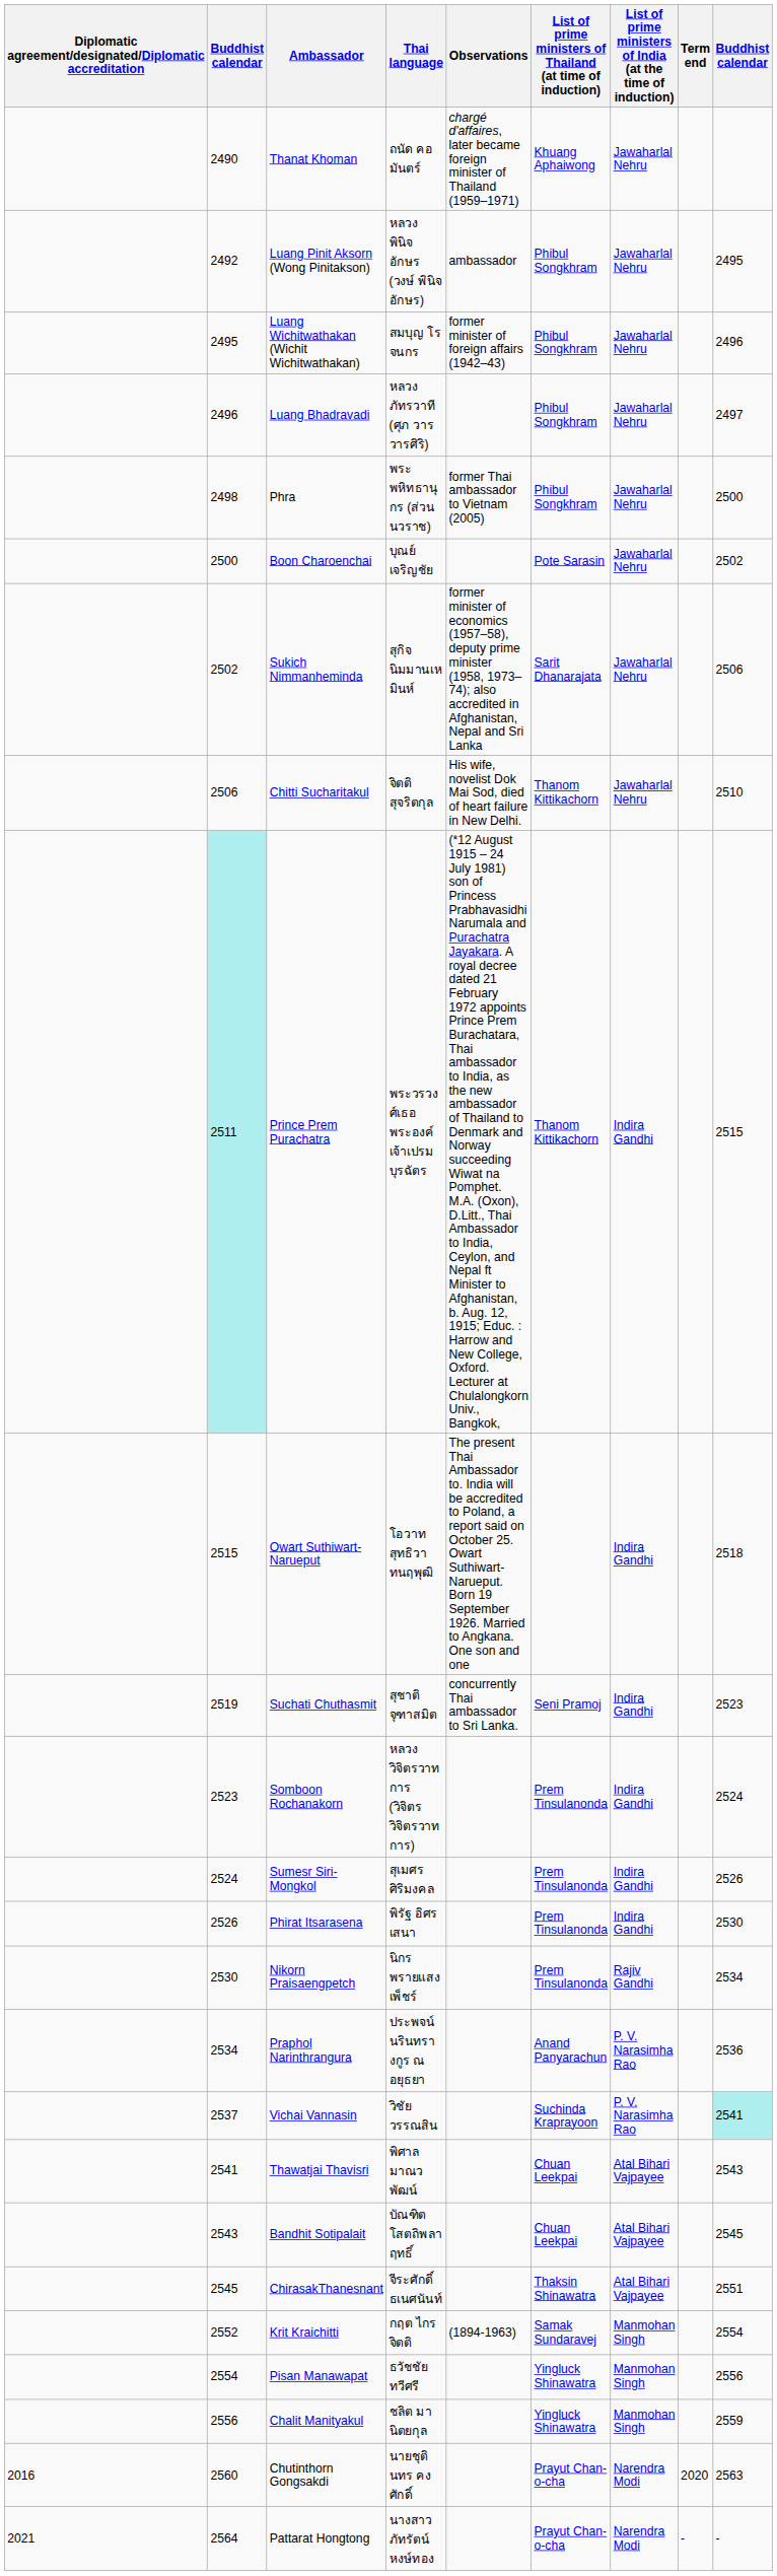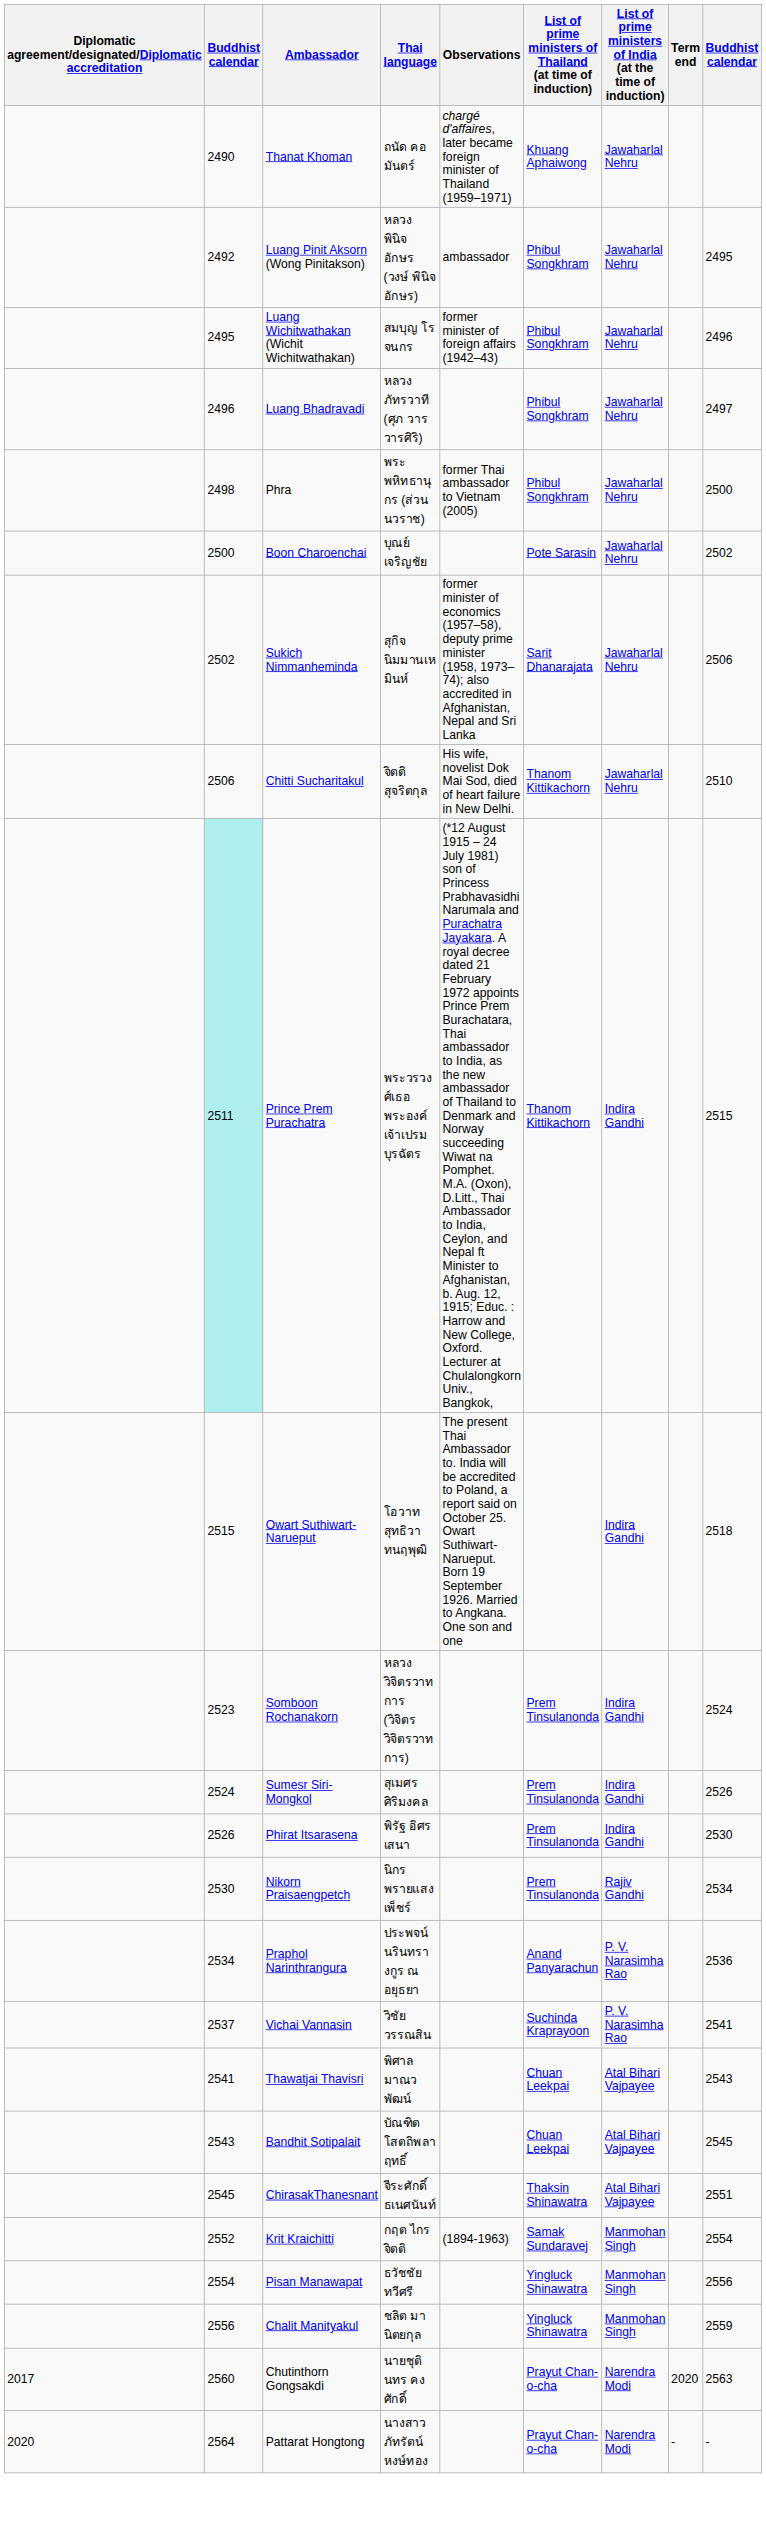 <table class="wikitable sortable">
 <tr>
 <th>Diplomatic agreement/designated/<a href='#'>Diplomatic accreditation</a></th>
 <th><a href='#'>Buddhist calendar</a></th>
 <th><a href='#'>Ambassador</a></th>
 <th><a href='#'>Thai language</a></th>
 <th>Observations</th>
 <th><a href='#'>List of prime ministers of Thailand</a><br>(at time of induction)</th>
 <th><a href='#'>List of prime ministers of India</a><br>(at the time of induction)</th>
 <th>Term end</th>
 <th><a href='#'>Buddhist calendar</a></th>
 </tr>
 <tr>
 <td></td>
 <td>2490</td>
 <td><a href='#'>Thanat Khoman</a></td>
 <td>ถนัด คอมันตร์</td>
 <td><em>chargé d'affaires</em>, later became foreign minister of Thailand (1959–1971)</td>
 <td><a href='#'>Khuang Aphaiwong</a></td>
 <td><a href='#'>Jawaharlal Nehru</a></td>
 <td></td>
 <td></td>
 </tr>
 <tr>
 <td></td>
 <td>2492</td>
 <td><a href='#'>Luang Pinit Aksorn</a> (Wong Pinitakson)</td>
 <td>หลวง พินิจอักษร (วงษ์ พินิจอักษร)</td>
 <td>ambassador</td>
 <td><a href='#'>Phibul Songkhram</a></td>
 <td><a href='#'>Jawaharlal Nehru</a></td>
 <td></td>
 <td>2495</td>
 </tr>
 <tr>
 <td></td>
 <td>2495</td>
 <td><a href='#'>Luang Wichitwathakan</a> (Wichit Wichitwathakan)</td>
 <td>สมบุญ โรจนกร</td>
 <td>former minister of foreign affairs (1942–43)</td>
 <td><a href='#'>Phibul Songkhram</a></td>
 <td><a href='#'>Jawaharlal Nehru</a></td>
 <td></td>
 <td>2496</td>
 </tr>
 <tr>
 <td></td>
 <td>2496</td>
 <td><a href='#'>Luang Bhadravadi</a></td>
 <td>หลวง ภัทรวาที (ศุภ วารวารศิริ)</td>
 <td></td>
 <td><a href='#'>Phibul Songkhram</a></td>
 <td><a href='#'>Jawaharlal Nehru</a></td>
 <td></td>
 <td>2497</td>
 </tr>
 <tr>
 <td></td>
 <td>2498</td>
 <td>Phra </td>
 <td>พระ พหิทธานุกร (ส่วน นวราช)</td>
 <td>former Thai ambassador to Vietnam (2005)</td>
 <td><a href='#'>Phibul Songkhram</a></td>
 <td><a href='#'>Jawaharlal Nehru</a></td>
 <td></td>
 <td>2500</td>
 </tr>
 <tr>
 <td></td>
 <td>2500</td>
 <td><a href='#'>Boon Charoenchai</a></td>
 <td>บุณย์ เจริญชัย</td>
 <td></td>
 <td><a href='#'>Pote Sarasin</a></td>
 <td><a href='#'>Jawaharlal Nehru</a></td>
 <td></td>
 <td>2502</td>
 </tr>
 <tr>
 <td></td>
 <td>2502</td>
 <td><a href='#'>Sukich Nimmanheminda</a></td>
 <td>สุกิจ นิมมานเหมินห์</td>
 <td>former minister of economics (1957–58), deputy prime minister (1958, 1973–74); also accredited in Afghanistan, Nepal and Sri Lanka</td>
 <td><a href='#'>Sarit Dhanarajata</a></td>
 <td><a href='#'>Jawaharlal Nehru</a></td>
 <td></td>
 <td>2506</td>
 </tr>
 <tr>
 <td></td>
 <td>2506</td>
 <td><a href='#'>Chitti Sucharitakul</a></td>
 <td>จิตติ สุจริตกุล</td>
 <td>His wife, novelist Dok Mai Sod, died of heart failure in New Delhi.</td>
 <td><a href='#'>Thanom Kittikachorn</a></td>
 <td><a href='#'>Jawaharlal Nehru</a></td>
 <td></td>
 <td>2510</td>
 </tr>
 <tr>
 <td></td>
 <td style="background: paleturquoise;">2511</td>
 <td><a href='#'>Prince Prem Purachatra</a></td>
 <td>พระวรวงศ์เธอ พระองค์เจ้าเปรมบุรฉัตร</td>
 <td>(*12 August 1915 – 24 July 1981) son of  Princess Prabhavasidhi Narumala and <a href='#'>Purachatra Jayakara</a>. A royal decree dated 21 February 1972 appoints Prince Prem Burachatara, Thai ambassador to India, as the new ambassador of Thailand to Denmark and Norway succeeding Wiwat na Pomphet.  M.A. (Oxon), D.Litt., Thai Ambassador to India, Ceylon, and Nepal ft Minister to Afghanistan, b. Aug. 12, 1915; Educ. : Harrow and New College, Oxford. Lecturer at Chulalongkorn Univ., Bangkok,</td>
 <td><a href='#'>Thanom Kittikachorn</a></td>
 <td><a href='#'>Indira Gandhi</a></td>
 <td></td>
 <td>2515</td>
 </tr>
 <tr>
 <td></td>
 <td>2515</td>
 <td><a href='#'>Owart Suthiwart-Narueput</a></td>
 <td>โอวาท สุทธิวาทนฤพุฒิ</td>
 <td>The present Thai Ambassador to. India will be accredited to Poland, a report said on October 25. Owart Suthiwart-Narueput. Born 19 September 1926. Married to Angkana. One son and one</td>
 <td></td>
 <td><a href='#'>Indira Gandhi</a></td>
 <td></td>
 <td>2518</td>
 </tr>
 <tr>
 <td></td>
-<td>2519</td>
-<td><a href='#'>Suchati Chuthasmit</a></td>
-<td>สุชาติ จุฑาสมิต</td>
-<td>concurrently Thai ambassador to Sri Lanka.</td>
-<td><a href='#'>Seni Pramoj</a></td>
-<td><a href='#'>Indira Gandhi</a></td>
-<td></td>
-<td>2523</td>
-</tr>
-<tr>
-<td></td>
 <td>2523</td>
 <td><a href='#'>Somboon Rochanakorn</a></td>
 <td>หลวง วิจิตรวาทการ (วิจิตร วิจิตรวาทการ)</td>
 <td></td>
 <td><a href='#'>Prem Tinsulanonda</a></td>
 <td><a href='#'>Indira Gandhi</a></td>
 <td></td>
 <td>2524</td>
 </tr>
 <tr>
 <td></td>
 <td>2524</td>
 <td><a href='#'>Sumesr Siri-Mongkol</a></td>
 <td>สุเมศร ศิริมงคล</td>
 <td></td>
 <td><a href='#'>Prem Tinsulanonda</a></td>
 <td><a href='#'>Indira Gandhi</a></td>
 <td></td>
 <td>2526</td>
 </tr>
 <tr>
 <td></td>
 <td>2526</td>
 <td><a href='#'>Phirat Itsarasena</a></td>
 <td>พิรัฐ อิศรเสนา</td>
 <td></td>
 <td><a href='#'>Prem Tinsulanonda</a></td>
 <td><a href='#'>Indira Gandhi</a></td>
 <td></td>
 <td>2530</td>
 </tr>
 <tr>
 <td></td>
 <td>2530</td>
 <td><a href='#'>Nikorn Praisaengpetch</a></td>
 <td>นิกร พรายแสงเพ็ชร์</td>
 <td></td>
 <td><a href='#'>Prem Tinsulanonda</a></td>
 <td><a href='#'>Rajiv Gandhi</a></td>
 <td></td>
 <td>2534</td>
 </tr>
 <tr>
 <td></td>
 <td>2534</td>
 <td><a href='#'>Praphol Narinthrangura</a></td>
 <td>ประพจน์ นรินทรางกูร ณ อยุธยา</td>
 <td></td>
 <td><a href='#'>Anand Panyarachun</a></td>
 <td><a href='#'>P. V. Narasimha Rao</a></td>
 <td></td>
 <td>2536</td>
 </tr>
 <tr>
 <td></td>
 <td>2537</td>
 <td><a href='#'>Vichai Vannasin</a></td>
 <td>วิชัย วรรณสิน</td>
 <td></td>
 <td><a href='#'>Suchinda Kraprayoon</a></td>
 <td><a href='#'>P. V. Narasimha Rao</a></td>
 <td></td>
-<td style="background: paleturquoise;">2541</td>
+<td>2541</td>
 </tr>
 <tr>
 <td></td>
 <td>2541</td>
 <td><a href='#'>Thawatjai Thavisri</a></td>
 <td>พิศาล มาณวพัฒน์</td>
 <td></td>
 <td><a href='#'>Chuan Leekpai</a></td>
 <td><a href='#'>Atal Bihari Vajpayee</a></td>
 <td></td>
 <td>2543</td>
 </tr>
 <tr>
 <td></td>
 <td>2543</td>
 <td><a href='#'>Bandhit Sotipalait</a></td>
 <td>บัณฑิต โสตถิพลาฤทธิ์</td>
 <td></td>
 <td><a href='#'>Chuan Leekpai</a></td>
 <td><a href='#'>Atal Bihari Vajpayee</a></td>
 <td></td>
 <td>2545</td>
 </tr>
 <tr>
 <td></td>
 <td>2545</td>
 <td><a href='#'>ChirasakThanesnant</a></td>
 <td>จีระศักดิ์ ธเนศนันท์</td>
 <td></td>
 <td><a href='#'>Thaksin Shinawatra</a></td>
 <td><a href='#'>Atal Bihari Vajpayee</a></td>
 <td></td>
 <td>2551</td>
 </tr>
 <tr>
 <td></td>
 <td>2552</td>
 <td><a href='#'>Krit Kraichitti</a></td>
 <td>กฤต ไกรจิตติ</td>
 <td>(1894-1963)</td>
 <td><a href='#'>Samak Sundaravej </a></td>
 <td><a href='#'>Manmohan Singh</a></td>
 <td></td>
 <td>2554</td>
 </tr>
 <tr>
 <td></td>
 <td>2554</td>
 <td><a href='#'>Pisan Manawapat</a></td>
 <td>ธวัชชัย ทวีศรี</td>
 <td></td>
 <td><a href='#'>Yingluck Shinawatra </a></td>
 <td><a href='#'>Manmohan Singh</a></td>
 <td></td>
 <td>2556</td>
 </tr>
 <tr>
 <td></td>
 <td>2556</td>
 <td><a href='#'>Chalit Manityakul</a></td>
 <td>ชลิต มานิตยกุล</td>
 <td></td>
 <td><a href='#'>Yingluck Shinawatra </a></td>
 <td><a href='#'>Manmohan Singh</a></td>
 <td></td>
 <td>2559</td>
 </tr>
 <tr>
-<td>2016</td>
+<td>2017</td>
 <td>2560</td>
 <td>Chutinthorn Gongsakdi</td>
 <td>นายชุตินทร คงศักดิ์</td>
 <td></td>
 <td><a href='#'>Prayut Chan-o-cha</a></td>
 <td><a href='#'>Narendra Modi</a></td>
 <td>2020</td>
 <td>2563</td>
 </tr>
 <tr>
-<td>2021</td>
+<td>2020</td>
 <td>2564</td>
 <td>Pattarat Hongtong</td>
 <td>นางสาวภัทรัตน์ หงษ์ทอง</td>
 <td></td>
 <td><a href='#'>Prayut Chan-o-cha</a></td>
 <td><a href='#'>Narendra Modi</a></td>
 <td>-</td>
 <td>-</td>
 </tr>
 </table>
